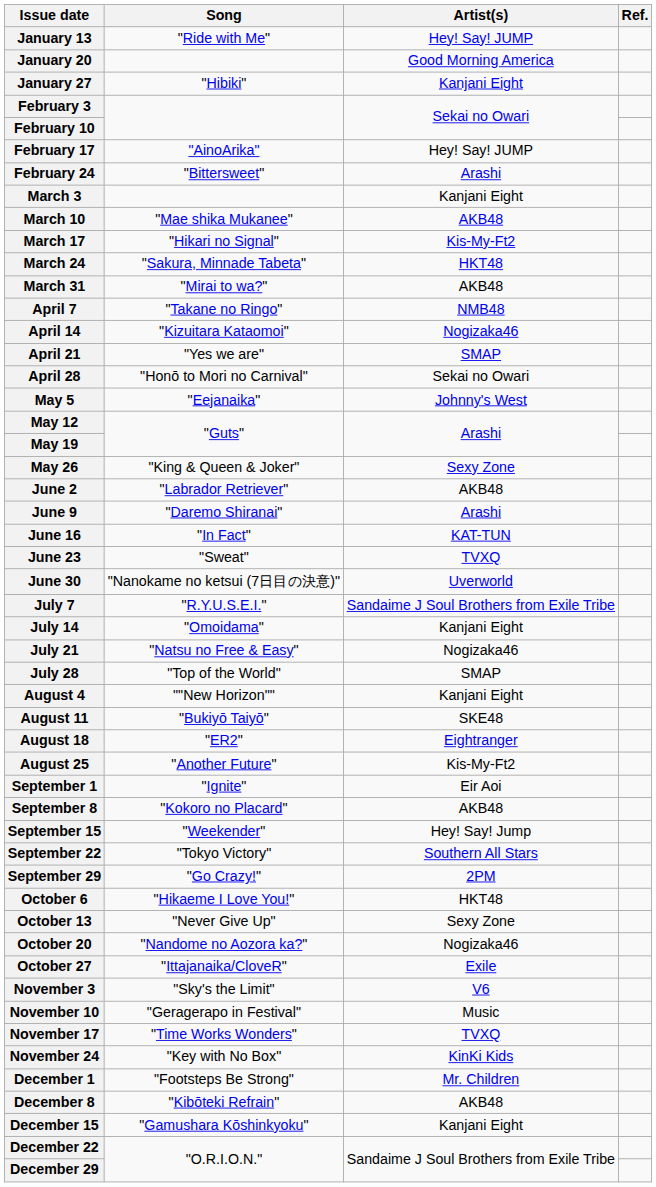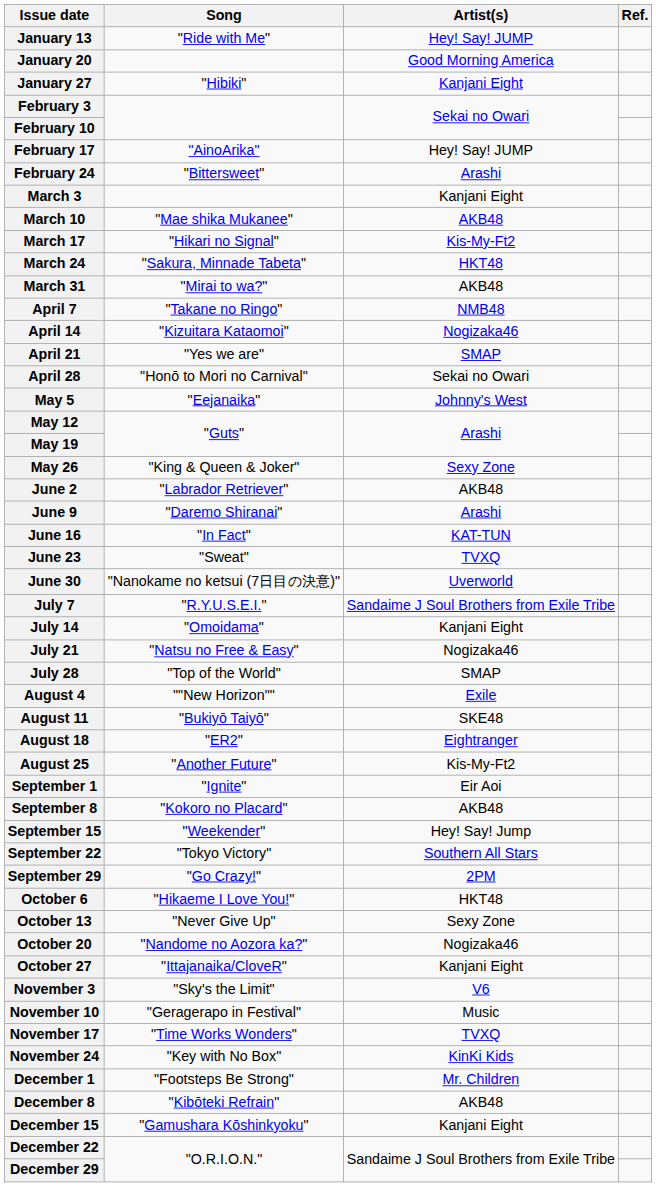 <table class="wikitable plainrowheaders" style="text-align: center">
 <tr>
 <th>Issue date</th>
 <th>Song</th>
 <th>Artist(s)</th>
 <th>Ref.</th>
 </tr>
 <tr>
 <th scope="row">January 13</th>
 <td>"<a href='#'>Ride with Me</a>"</td>
 <td><a href='#'>Hey! Say! JUMP</a></td>
 <td></td>
 </tr>
 <tr>
 <th scope="row">January 20</th>
 <td></td>
 <td><a href='#'>Good Morning America</a></td>
 <td></td>
 </tr>
 <tr>
 <th scope="row">January 27</th>
 <td>"<a href='#'>Hibiki</a>"</td>
 <td><a href='#'>Kanjani Eight</a></td>
 <td></td>
 </tr>
 <tr>
 <th scope="row">February 3</th>
 <td rowspan="2"></td>
 <td rowspan="2"><a href='#'>Sekai no Owari</a></td>
 <td></td>
 </tr>
 <tr>
 <th scope="row">February 10</th>
 <td></td>
 </tr>
 <tr>
 <th scope="row">February 17</th>
 <td><a href='#'>"AinoArika"</a></td>
 <td>Hey! Say! JUMP</td>
 <td></td>
 </tr>
 <tr>
 <th scope="row">February 24</th>
 <td>"<a href='#'>Bittersweet</a>"</td>
 <td><a href='#'>Arashi</a></td>
 <td></td>
 </tr>
 <tr>
 <th scope="row">March 3</th>
 <td></td>
 <td>Kanjani Eight</td>
 <td></td>
 </tr>
 <tr>
 <th scope="row">March 10</th>
 <td rowspan="1">"<a href='#'>Mae shika Mukanee</a>"</td>
 <td rowspan="1"><a href='#'>AKB48</a></td>
 <td></td>
 </tr>
 <tr>
 <th scope="row">March 17</th>
 <td rowspan="1">"<a href='#'>Hikari no Signal</a>"</td>
 <td rowspan="1"><a href='#'>Kis-My-Ft2</a></td>
 <td></td>
 </tr>
 <tr>
 <th scope="row">March 24</th>
 <td rowspan="1">"<a href='#'>Sakura, Minnade Tabeta</a>"</td>
 <td rowspan="1"><a href='#'>HKT48</a></td>
 <td></td>
 </tr>
 <tr>
 <th scope="row">March 31</th>
 <td rowspan="1">"<a href='#'>Mirai to wa?</a>"</td>
 <td rowspan="1">AKB48</td>
 <td></td>
 </tr>
 <tr>
 <th scope="row">April 7</th>
 <td rowspan="1">"<a href='#'>Takane no Ringo</a>"</td>
 <td rowspan="1"><a href='#'>NMB48</a></td>
 <td></td>
 </tr>
 <tr>
 <th scope="row">April 14</th>
 <td rowspan="1">"<a href='#'>Kizuitara Kataomoi</a>"</td>
 <td rowspan="1"><a href='#'>Nogizaka46</a></td>
 <td></td>
 </tr>
 <tr>
 <th scope="row">April 21</th>
 <td rowspan="1">"Yes we are"</td>
 <td rowspan="1"><a href='#'>SMAP</a></td>
 <td></td>
 </tr>
 <tr>
 <th scope="row">April 28</th>
 <td rowspan="1">"Honō to Mori no Carnival"</td>
 <td rowspan="1">Sekai no Owari</td>
 <td></td>
 </tr>
 <tr>
 <th scope="row">May 5</th>
 <td rowspan="1">"<a href='#'>Eejanaika</a>"</td>
 <td rowspan="1"><a href='#'>Johnny's West</a></td>
 <td></td>
 </tr>
 <tr>
 <th scope="row">May 12</th>
 <td rowspan="2">"<a href='#'>Guts</a>"</td>
 <td rowspan="2"><a href='#'>Arashi</a></td>
 <td></td>
 </tr>
 <tr>
 <th scope="row">May 19</th>
 <td></td>
 </tr>
 <tr>
 <th scope="row">May 26</th>
 <td rowspan="1">"King & Queen & Joker"</td>
 <td rowspan="1"><a href='#'>Sexy Zone</a></td>
 <td></td>
 </tr>
 <tr>
 <th scope="row">June 2</th>
 <td rowspan="1">"<a href='#'>Labrador Retriever</a>"</td>
 <td rowspan="1">AKB48</td>
 <td></td>
 </tr>
 <tr>
 <th scope="row">June 9</th>
 <td rowspan="1">"<a href='#'>Daremo Shiranai</a>"</td>
 <td rowspan="1"><a href='#'>Arashi</a></td>
 <td></td>
 </tr>
 <tr>
 <th scope="row">June 16</th>
 <td rowspan="1">"<a href='#'>In Fact</a>"</td>
 <td rowspan="1"><a href='#'>KAT-TUN</a></td>
 <td></td>
 </tr>
 <tr>
 <th scope="row">June 23</th>
 <td rowspan="1">"Sweat"</td>
 <td rowspan="1"><a href='#'>TVXQ</a></td>
 <td></td>
 </tr>
 <tr>
 <th scope="row">June 30</th>
 <td rowspan="1">"Nanokame no ketsui (7日目の決意)"</td>
 <td rowspan="1"><a href='#'>Uverworld</a></td>
 <td></td>
 </tr>
 <tr>
 <th scope="row">July 7</th>
 <td rowspan="1">"<a href='#'>R.Y.U.S.E.I.</a>"</td>
 <td rowspan="1"><a href='#'>Sandaime J Soul Brothers from Exile Tribe</a></td>
 <td></td>
 </tr>
 <tr>
 <th scope="row">July 14</th>
 <td rowspan="1">"<a href='#'>Omoidama</a>"</td>
 <td rowspan="1">Kanjani Eight</td>
 <td></td>
 </tr>
 <tr>
 <th scope="row">July 21</th>
 <td rowspan="1">"<a href='#'>Natsu no Free & Easy</a>"</td>
 <td rowspan="1">Nogizaka46</td>
 <td></td>
 </tr>
 <tr>
 <th scope="row">July 28</th>
 <td rowspan="1">"Top of the World"</td>
 <td rowspan="1">SMAP</td>
 <td></td>
 </tr>
 <tr>
 <th scope="row">August 4</th>
 <td rowspan="1">""New Horizon""</td>
-<td>Kanjani Eight</td>
+<td rowspan="1"><a href='#'>Exile</a></td>
 <td></td>
 </tr>
 <tr>
 <th scope="row">August 11</th>
 <td rowspan="1">"<a href='#'>Bukiyō Taiyō</a>"</td>
 <td rowspan="1">SKE48</td>
 <td></td>
 </tr>
 <tr>
 <th scope="row">August 18</th>
 <td rowspan="1">"<a href='#'>ER2</a>"</td>
 <td rowspan="1"><a href='#'>Eightranger</a></td>
 <td></td>
 </tr>
 <tr>
 <th scope="row">August 25</th>
 <td rowspan="1">"<a href='#'>Another Future</a>"</td>
 <td rowspan="1">Kis-My-Ft2</td>
 <td></td>
 </tr>
 <tr>
 <th scope="row">September 1</th>
 <td rowspan="1">"<a href='#'>Ignite</a>"</td>
 <td rowspan="1">Eir Aoi</td>
 <td></td>
 </tr>
 <tr>
 <th scope="row">September 8</th>
 <td rowspan="1">"<a href='#'>Kokoro no Placard</a>"</td>
 <td rowspan="1">AKB48</td>
 <td></td>
 </tr>
 <tr>
 <th scope="row">September 15</th>
 <td rowspan="1">"<a href='#'>Weekender</a>"</td>
 <td rowspan="1">Hey! Say! Jump</td>
 <td></td>
 </tr>
 <tr>
 <th scope="row">September 22</th>
 <td rowspan="1">"Tokyo Victory"</td>
 <td rowspan="1"><a href='#'>Southern All Stars</a></td>
 <td></td>
 </tr>
 <tr>
 <th scope="row">September 29</th>
 <td rowspan="1">"<a href='#'>Go Crazy!</a>"</td>
 <td rowspan="1"><a href='#'>2PM</a></td>
 <td></td>
 </tr>
 <tr>
 <th scope="row">October 6</th>
 <td rowspan="1">"<a href='#'>Hikaeme I Love You!</a>"</td>
 <td rowspan="1">HKT48</td>
 <td></td>
 </tr>
 <tr>
 <th scope="row">October 13</th>
 <td rowspan="1">"Never Give Up"</td>
 <td rowspan="1">Sexy Zone</td>
 <td></td>
 </tr>
 <tr>
 <th scope="row">October 20</th>
 <td rowspan="1">"<a href='#'>Nandome no Aozora ka?</a>"</td>
 <td rowspan="1">Nogizaka46</td>
 <td></td>
 </tr>
 <tr>
 <th scope="row">October 27</th>
 <td>"<a href='#'>Ittajanaika/CloveR</a>"</td>
-<td rowspan="1"><a href='#'>Exile</a></td>
+<td>Kanjani Eight</td>
 <td></td>
 </tr>
 <tr>
 <th scope="row">November 3</th>
 <td rowspan="1">"Sky's the Limit"</td>
 <td rowspan="1"><a href='#'>V6</a></td>
 <td></td>
 </tr>
 <tr>
 <th scope="row">November 10</th>
 <td>"Geragerapo in Festival"</td>
 <td>Music</td>
 <td></td>
 </tr>
 <tr>
 <th scope="row">November 17</th>
 <td rowspan="1">"<a href='#'>Time Works Wonders</a>"</td>
 <td rowspan="1"><a href='#'>TVXQ</a></td>
 <td></td>
 </tr>
 <tr>
 <th scope="row">November 24</th>
 <td rowspan="1">"Key with No Box"</td>
 <td rowspan="1"><a href='#'>KinKi Kids</a></td>
 <td></td>
 </tr>
 <tr>
 <th scope="row">December 1</th>
 <td>"Footsteps Be Strong"</td>
 <td><a href='#'>Mr. Children</a></td>
 <td></td>
 </tr>
 <tr>
 <th scope="row">December 8</th>
 <td>"<a href='#'>Kibōteki Refrain</a>"</td>
 <td>AKB48</td>
 <td></td>
 </tr>
 <tr>
 <th scope="row">December 15</th>
 <td>"<a href='#'>Gamushara Kōshinkyoku</a>"</td>
 <td>Kanjani Eight</td>
 <td></td>
 </tr>
 <tr>
 <th scope="row">December 22</th>
 <td rowspan="2">"O.R.I.O.N."</td>
 <td rowspan="2">Sandaime J Soul Brothers from Exile Tribe</td>
 <td></td>
 </tr>
 <tr>
 <th scope="row">December 29</th>
 <td></td>
 </tr>
 </table>
